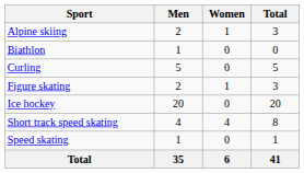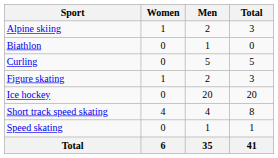 <table class="wikitable" style="text-align:center; font-size: 95%">
 <tr>
 <th width=200>Sport</th>
+<th width=60>Women</th>
 <th width=60>Men</th>
-<th width=60>Women</th>
 <th width=60>Total</th>
 </tr>
 <tr>
 <td align=left><a href='#'>Alpine skiing</a></td>
+<td>1</td>
 <td>2</td>
-<td>1</td>
 <td>3</td>
 </tr>
 <tr>
 <td align=left><a href='#'>Biathlon</a></td>
+<td>0</td>
 <td>1</td>
-<td>0</td>
 <td>0</td>
 </tr>
 <tr>
 <td align=left><a href='#'>Curling</a></td>
+<td>0</td>
 <td>5</td>
-<td>0</td>
 <td>5</td>
 </tr>
 <tr>
 <td align=left><a href='#'>Figure skating</a></td>
+<td>1</td>
 <td>2</td>
-<td>1</td>
 <td>3</td>
 </tr>
 <tr>
 <td align=left><a href='#'>Ice hockey</a></td>
+<td>0</td>
 <td>20</td>
-<td>0</td>
 <td>20</td>
 </tr>
 <tr>
 <td align=left><a href='#'>Short track speed skating</a></td>
 <td>4</td>
 <td>4</td>
 <td>8</td>
 </tr>
 <tr>
 <td align=left><a href='#'>Speed skating</a></td>
+<td>0</td>
 <td>1</td>
-<td>0</td>
 <td>1</td>
 </tr>
 <tr>
 <th>Total</th>
+<th>6</th>
 <th>35</th>
-<th>6</th>
 <th>41</th>
 </tr>
 </table>
